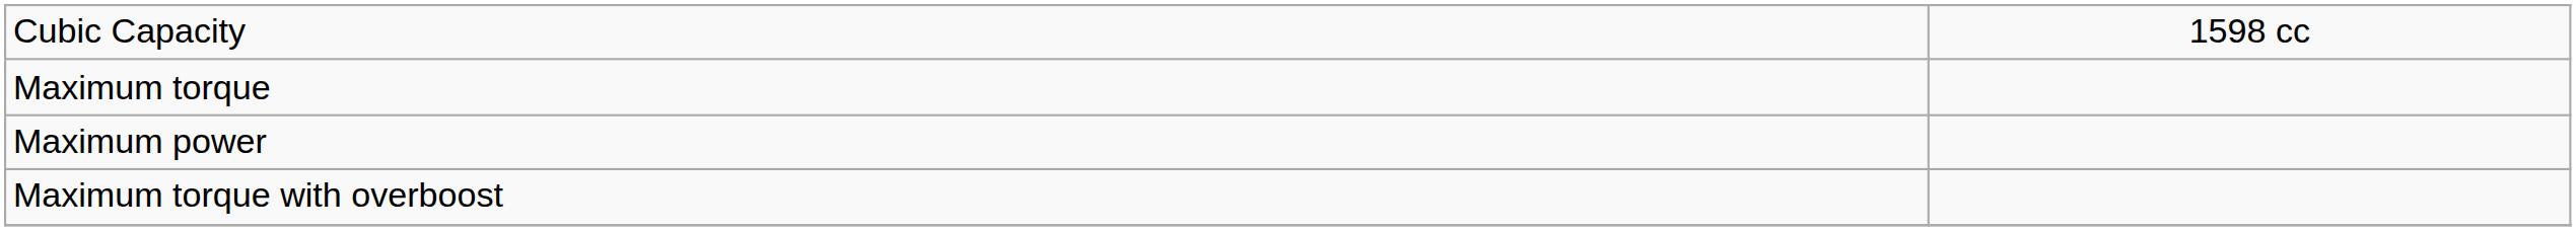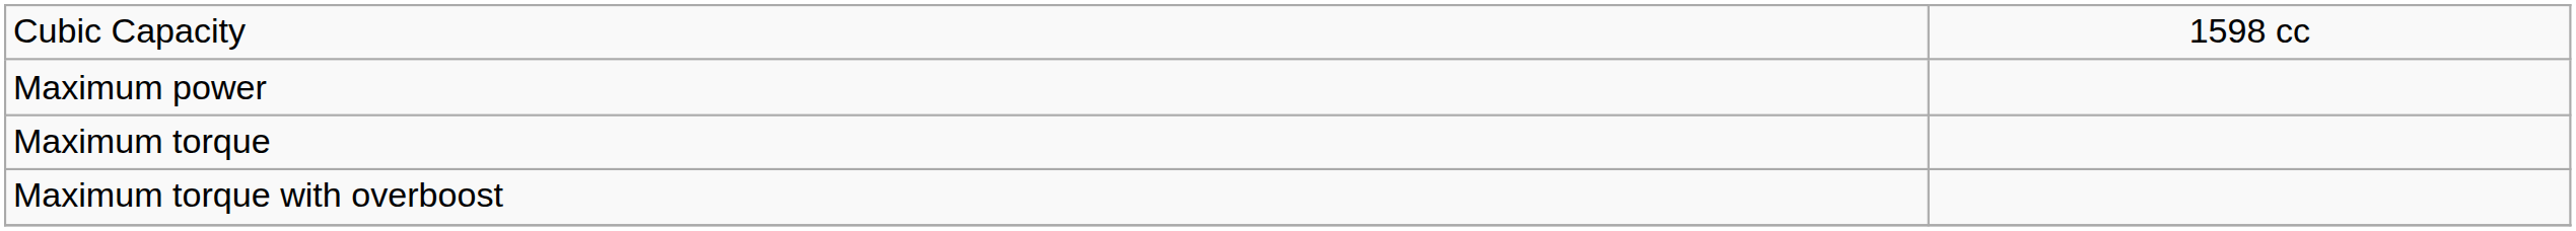 <table class="wikitable" width="75%">
 <tr>
 <td width="75%">Cubic Capacity</td>
 <td align="center">1598 cc</td>
 </tr>
 <tr>
-<td width="75%">Maximum torque</td>
+<td width="75%">Maximum power</td>
 <td align="center"></td>
 </tr>
 <tr>
-<td width="75%">Maximum power</td>
+<td width="75%">Maximum torque</td>
 <td align="center"></td>
 </tr>
 <tr>
 <td width="75%">Maximum torque with overboost</td>
 <td align="center"></td>
 </tr>
 <tr>
 </tr>
 </table>
